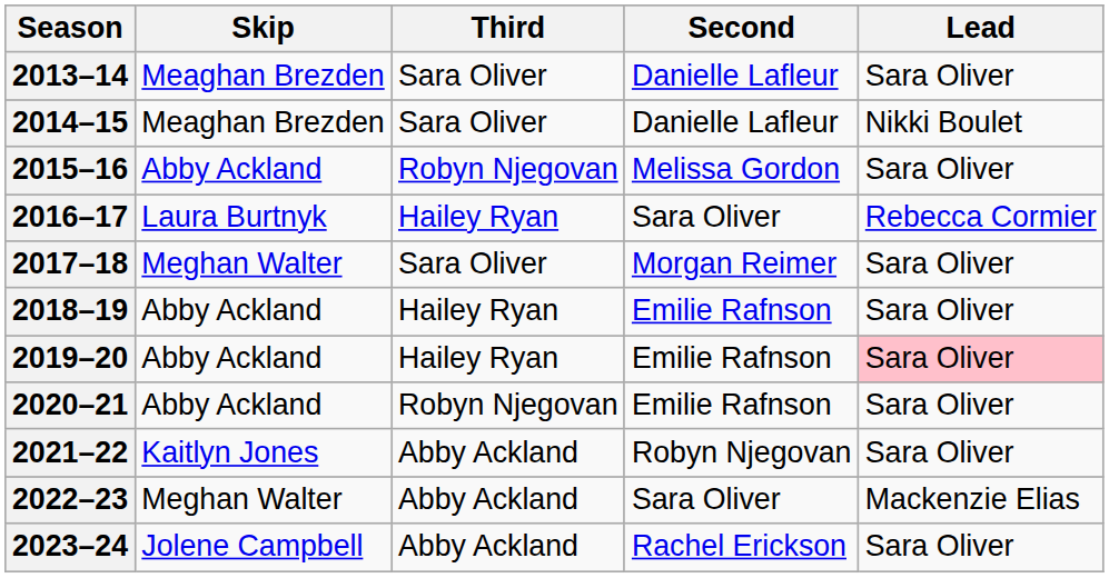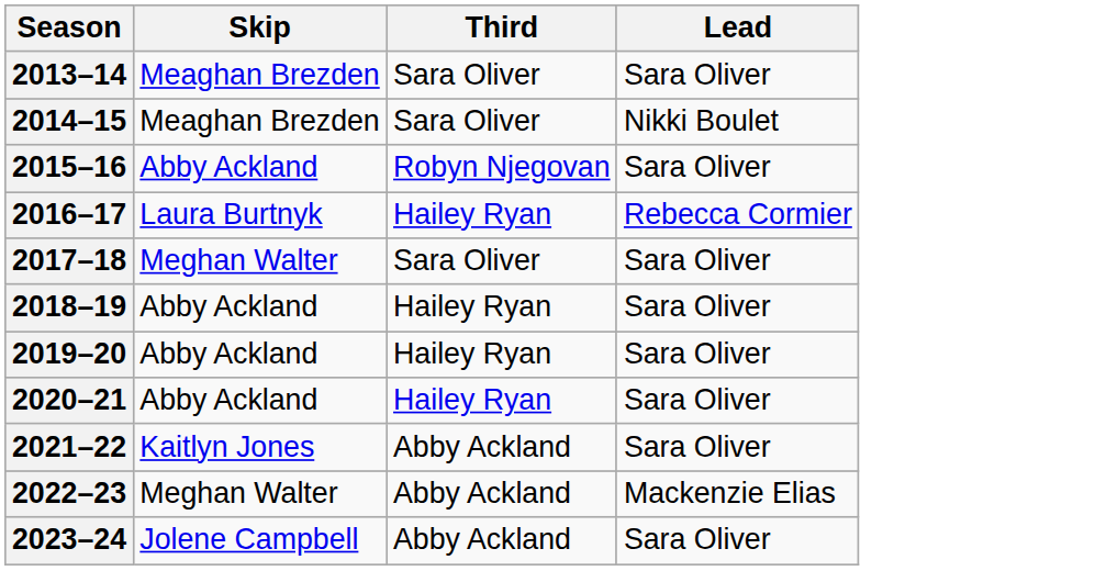 <table class="wikitable">
 <tr>
 <th scope="col">Season</th>
 <th scope="col">Skip</th>
 <th scope="col">Third</th>
-<th scope="col">Second</th>
 <th scope="col">Lead</th>
 </tr>
 <tr>
 <th scope="row">2013–14</th>
 <td><a href='#'>Meaghan Brezden</a></td>
 <td>Sara Oliver</td>
-<td><a href='#'>Danielle Lafleur</a></td>
 <td>Sara Oliver</td>
 </tr>
 <tr>
 <th scope="row">2014–15</th>
 <td>Meaghan Brezden</td>
 <td>Sara Oliver</td>
-<td>Danielle Lafleur</td>
 <td>Nikki Boulet</td>
 </tr>
 <tr>
 <th scope="row">2015–16</th>
 <td><a href='#'>Abby Ackland</a></td>
 <td><a href='#'>Robyn Njegovan</a></td>
-<td><a href='#'>Melissa Gordon</a></td>
 <td>Sara Oliver</td>
 </tr>
 <tr>
 <th scope="row">2016–17</th>
 <td><a href='#'>Laura Burtnyk</a></td>
 <td><a href='#'>Hailey Ryan</a></td>
-<td>Sara Oliver</td>
 <td><a href='#'>Rebecca Cormier</a></td>
 </tr>
 <tr>
 <th scope="row">2017–18</th>
 <td><a href='#'>Meghan Walter</a></td>
 <td>Sara Oliver</td>
-<td><a href='#'>Morgan Reimer</a></td>
 <td>Sara Oliver</td>
 </tr>
 <tr>
 <th scope="row">2018–19</th>
 <td>Abby Ackland</td>
 <td>Hailey Ryan</td>
-<td><a href='#'>Emilie Rafnson</a></td>
 <td>Sara Oliver</td>
 </tr>
 <tr>
 <th scope="row">2019–20</th>
 <td>Abby Ackland</td>
 <td>Hailey Ryan</td>
-<td>Emilie Rafnson</td>
-<td style="background: pink;">Sara Oliver</td>
+<td>Sara Oliver</td>
 </tr>
 <tr>
 <th scope="row">2020–21</th>
 <td>Abby Ackland</td>
-<td>Robyn Njegovan</td>
-<td>Emilie Rafnson</td>
+<td><a href='#'>Hailey Ryan</a></td>
 <td>Sara Oliver</td>
 </tr>
 <tr>
 <th scope="row">2021–22</th>
 <td><a href='#'>Kaitlyn Jones</a></td>
 <td>Abby Ackland</td>
-<td>Robyn Njegovan</td>
 <td>Sara Oliver</td>
 </tr>
 <tr>
 <th scope="row">2022–23</th>
 <td>Meghan Walter</td>
 <td>Abby Ackland</td>
-<td>Sara Oliver</td>
 <td>Mackenzie Elias</td>
 </tr>
 <tr>
 <th scope="row">2023–24</th>
 <td><a href='#'>Jolene Campbell</a></td>
 <td>Abby Ackland</td>
-<td><a href='#'>Rachel Erickson</a></td>
 <td>Sara Oliver</td>
 </tr>
 </table>
